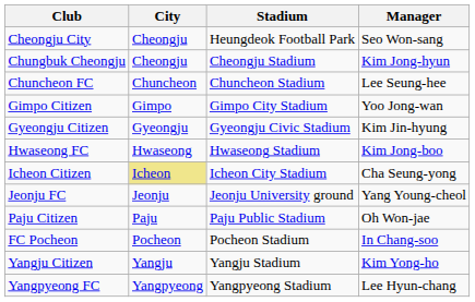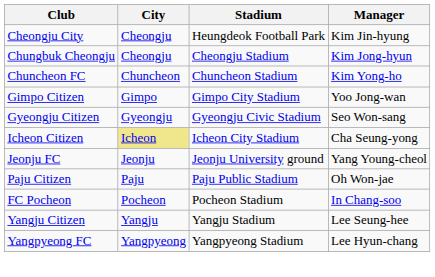 <table class="wikitable sortable" style="text-align: left;">
 <tr>
 <th>Club</th>
 <th>City</th>
 <th>Stadium</th>
 <th>Manager</th>
 </tr>
 <tr>
 <td><a href='#'>Cheongju City</a></td>
 <td><a href='#'>Cheongju</a></td>
 <td>Heungdeok Football Park</td>
-<td> Seo Won-sang</td>
+<td> Kim Jin-hyung</td>
 </tr>
 <tr>
 <td><a href='#'>Chungbuk Cheongju</a></td>
 <td><a href='#'>Cheongju</a></td>
 <td><a href='#'>Cheongju Stadium</a></td>
 <td> <a href='#'>Kim Jong-hyun</a></td>
 </tr>
 <tr>
 <td><a href='#'>Chuncheon FC</a></td>
 <td><a href='#'>Chuncheon</a></td>
 <td><a href='#'>Chuncheon Stadium</a></td>
-<td> Lee Seung-hee</td>
+<td> <a href='#'>Kim Yong-ho</a></td>
 </tr>
 <tr>
 <td><a href='#'>Gimpo Citizen</a></td>
 <td><a href='#'>Gimpo</a></td>
 <td><a href='#'>Gimpo City Stadium</a></td>
 <td> Yoo Jong-wan</td>
 </tr>
 <tr>
 <td><a href='#'>Gyeongju Citizen</a></td>
 <td><a href='#'>Gyeongju</a></td>
 <td><a href='#'>Gyeongju Civic Stadium</a></td>
-<td> Kim Jin-hyung</td>
-</tr>
-<tr>
-<td><a href='#'>Hwaseong FC</a></td>
-<td><a href='#'>Hwaseong</a></td>
-<td><a href='#'>Hwaseong Stadium</a></td>
-<td> <a href='#'>Kim Jong-boo</a></td>
+<td> Seo Won-sang</td>
 </tr>
 <tr>
 <td><a href='#'>Icheon Citizen</a></td>
 <td style="background: khaki;"><a href='#'>Icheon</a></td>
 <td><a href='#'>Icheon City Stadium</a></td>
 <td> Cha Seung-yong</td>
 </tr>
 <tr>
 <td><a href='#'>Jeonju FC</a></td>
 <td><a href='#'>Jeonju</a></td>
 <td><a href='#'>Jeonju University</a> ground</td>
 <td> Yang Young-cheol</td>
 </tr>
 <tr>
 <td><a href='#'>Paju Citizen</a></td>
 <td><a href='#'>Paju</a></td>
 <td><a href='#'>Paju Public Stadium</a></td>
 <td> Oh Won-jae</td>
 </tr>
 <tr>
 <td><a href='#'>FC Pocheon</a></td>
 <td><a href='#'>Pocheon</a></td>
 <td>Pocheon Stadium</td>
 <td> <a href='#'>In Chang-soo</a></td>
 </tr>
 <tr>
 <td><a href='#'>Yangju Citizen</a></td>
 <td><a href='#'>Yangju</a></td>
 <td>Yangju Stadium</td>
-<td> <a href='#'>Kim Yong-ho</a></td>
+<td> Lee Seung-hee</td>
 </tr>
 <tr>
 <td><a href='#'>Yangpyeong FC</a></td>
 <td><a href='#'>Yangpyeong</a></td>
 <td>Yangpyeong Stadium</td>
 <td> Lee Hyun-chang</td>
 </tr>
 </table>
